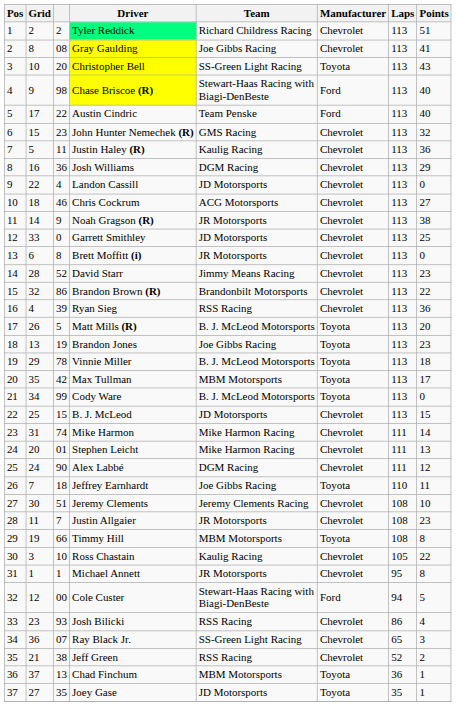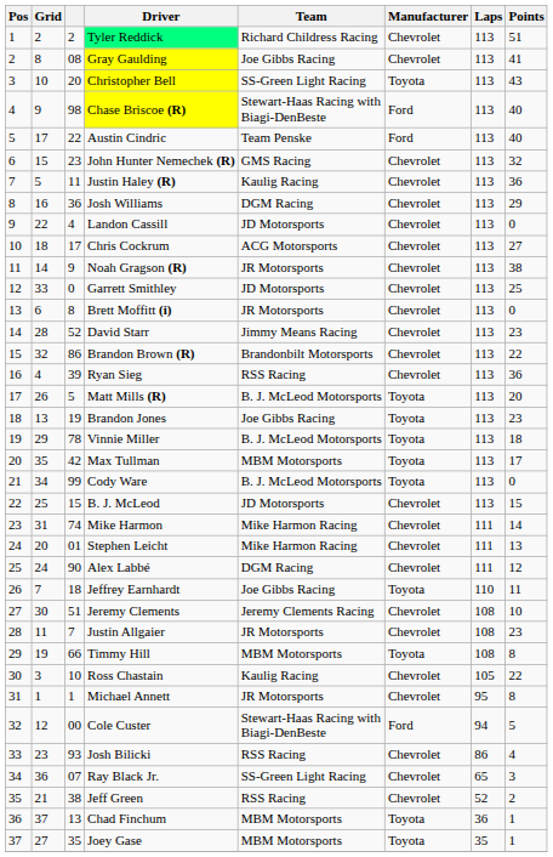 <table class="wikitable" style="font-size:98%">
 <tr>
 <th>Pos</th>
 <th>Grid</th>
 <th></th>
 <th>Driver</th>
 <th>Team</th>
 <th>Manufacturer</th>
 <th>Laps</th>
 <th>Points</th>
 </tr>
 <tr>
 <td>1</td>
 <td>2</td>
 <td>2</td>
 <td style="text-align:left;background:#00FF7F">Tyler Reddick</td>
 <td>Richard Childress Racing</td>
 <td>Chevrolet</td>
 <td>113</td>
 <td>51</td>
 </tr>
 <tr>
 <td>2</td>
 <td>8</td>
 <td>08</td>
 <td style="text-align:left;background:#FFFF00">Gray Gaulding</td>
 <td>Joe Gibbs Racing</td>
 <td>Chevrolet</td>
 <td>113</td>
 <td>41</td>
 </tr>
 <tr>
 <td>3</td>
 <td>10</td>
 <td>20</td>
 <td style="text-align:left;background:#FFFF00">Christopher Bell</td>
 <td>SS-Green Light Racing</td>
 <td>Toyota</td>
 <td>113</td>
 <td>43</td>
 </tr>
 <tr>
 <td>4</td>
 <td>9</td>
 <td>98</td>
 <td style="text-align:left;background:#FFFF00">Chase Briscoe <strong>(R)</strong></td>
 <td>Stewart-Haas Racing with<br>Biagi-DenBeste</td>
 <td>Ford</td>
 <td>113</td>
 <td>40</td>
 </tr>
 <tr>
 <td>5</td>
 <td>17</td>
 <td>22</td>
 <td>Austin Cindric</td>
 <td>Team Penske</td>
 <td>Ford</td>
 <td>113</td>
 <td>40</td>
 </tr>
 <tr>
 <td>6</td>
 <td>15</td>
 <td>23</td>
 <td>John Hunter Nemechek <strong>(R)</strong></td>
 <td>GMS Racing</td>
 <td>Chevrolet</td>
 <td>113</td>
 <td>32</td>
 </tr>
 <tr>
 <td>7</td>
 <td>5</td>
 <td>11</td>
 <td>Justin Haley <strong>(R)</strong></td>
 <td>Kaulig Racing</td>
 <td>Chevrolet</td>
 <td>113</td>
 <td>36</td>
 </tr>
 <tr>
 <td>8</td>
 <td>16</td>
 <td>36</td>
 <td>Josh Williams</td>
 <td>DGM Racing</td>
 <td>Chevrolet</td>
 <td>113</td>
 <td>29</td>
 </tr>
 <tr>
 <td>9</td>
 <td>22</td>
 <td>4</td>
 <td>Landon Cassill</td>
 <td>JD Motorsports</td>
 <td>Chevrolet</td>
 <td>113</td>
 <td>0</td>
 </tr>
 <tr>
 <td>10</td>
 <td>18</td>
-<td>46</td>
+<td>17</td>
 <td>Chris Cockrum</td>
 <td>ACG Motorsports</td>
 <td>Chevrolet</td>
 <td>113</td>
 <td>27</td>
 </tr>
 <tr>
 <td>11</td>
 <td>14</td>
 <td>9</td>
 <td>Noah Gragson <strong>(R)</strong></td>
 <td>JR Motorsports</td>
 <td>Chevrolet</td>
 <td>113</td>
 <td>38</td>
 </tr>
 <tr>
 <td>12</td>
 <td>33</td>
 <td>0</td>
 <td>Garrett Smithley</td>
 <td>JD Motorsports</td>
 <td>Chevrolet</td>
 <td>113</td>
 <td>25</td>
 </tr>
 <tr>
 <td>13</td>
 <td>6</td>
 <td>8</td>
 <td>Brett Moffitt <strong>(i)</strong></td>
 <td>JR Motorsports</td>
 <td>Chevrolet</td>
 <td>113</td>
 <td>0</td>
 </tr>
 <tr>
 <td>14</td>
 <td>28</td>
 <td>52</td>
 <td>David Starr</td>
 <td>Jimmy Means Racing</td>
 <td>Chevrolet</td>
 <td>113</td>
 <td>23</td>
 </tr>
 <tr>
 <td>15</td>
 <td>32</td>
 <td>86</td>
 <td>Brandon Brown <strong>(R)</strong></td>
 <td>Brandonbilt Motorsports</td>
 <td>Chevrolet</td>
 <td>113</td>
 <td>22</td>
 </tr>
 <tr>
 <td>16</td>
 <td>4</td>
 <td>39</td>
 <td>Ryan Sieg</td>
 <td>RSS Racing</td>
 <td>Chevrolet</td>
 <td>113</td>
 <td>36</td>
 </tr>
 <tr>
 <td>17</td>
 <td>26</td>
 <td>5</td>
 <td>Matt Mills <strong>(R)</strong></td>
 <td>B. J. McLeod Motorsports</td>
 <td>Toyota</td>
 <td>113</td>
 <td>20</td>
 </tr>
 <tr>
 <td>18</td>
 <td>13</td>
 <td>19</td>
 <td>Brandon Jones</td>
 <td>Joe Gibbs Racing</td>
 <td>Toyota</td>
 <td>113</td>
 <td>23</td>
 </tr>
 <tr>
 <td>19</td>
 <td>29</td>
 <td>78</td>
 <td>Vinnie Miller</td>
 <td>B. J. McLeod Motorsports</td>
 <td>Toyota</td>
 <td>113</td>
 <td>18</td>
 </tr>
 <tr>
 <td>20</td>
 <td>35</td>
 <td>42</td>
 <td>Max Tullman</td>
 <td>MBM Motorsports</td>
 <td>Toyota</td>
 <td>113</td>
 <td>17</td>
 </tr>
 <tr>
 <td>21</td>
 <td>34</td>
 <td>99</td>
 <td>Cody Ware</td>
 <td>B. J. McLeod Motorsports</td>
 <td>Toyota</td>
 <td>113</td>
 <td>0</td>
 </tr>
 <tr>
 <td>22</td>
 <td>25</td>
 <td>15</td>
 <td>B. J. McLeod</td>
 <td>JD Motorsports</td>
 <td>Chevrolet</td>
 <td>113</td>
 <td>15</td>
 </tr>
 <tr>
 <td>23</td>
 <td>31</td>
 <td>74</td>
 <td>Mike Harmon</td>
 <td>Mike Harmon Racing</td>
 <td>Chevrolet</td>
 <td>111</td>
 <td>14</td>
 </tr>
 <tr>
 <td>24</td>
 <td>20</td>
 <td>01</td>
 <td>Stephen Leicht</td>
 <td>Mike Harmon Racing</td>
 <td>Chevrolet</td>
 <td>111</td>
 <td>13</td>
 </tr>
 <tr>
 <td>25</td>
 <td>24</td>
 <td>90</td>
 <td>Alex Labbé</td>
 <td>DGM Racing</td>
 <td>Chevrolet</td>
 <td>111</td>
 <td>12</td>
 </tr>
 <tr>
 <td>26</td>
 <td>7</td>
 <td>18</td>
 <td>Jeffrey Earnhardt</td>
 <td>Joe Gibbs Racing</td>
 <td>Toyota</td>
 <td>110</td>
 <td>11</td>
 </tr>
 <tr>
 <td>27</td>
 <td>30</td>
 <td>51</td>
 <td>Jeremy Clements</td>
 <td>Jeremy Clements Racing</td>
 <td>Chevrolet</td>
 <td>108</td>
 <td>10</td>
 </tr>
 <tr>
 <td>28</td>
 <td>11</td>
 <td>7</td>
 <td>Justin Allgaier</td>
 <td>JR Motorsports</td>
 <td>Chevrolet</td>
 <td>108</td>
 <td>23</td>
 </tr>
 <tr>
 <td>29</td>
 <td>19</td>
 <td>66</td>
 <td>Timmy Hill</td>
 <td>MBM Motorsports</td>
 <td>Toyota</td>
 <td>108</td>
 <td>8</td>
 </tr>
 <tr>
 <td>30</td>
 <td>3</td>
 <td>10</td>
 <td>Ross Chastain</td>
 <td>Kaulig Racing</td>
 <td>Chevrolet</td>
 <td>105</td>
 <td>22</td>
 </tr>
 <tr>
 <td>31</td>
 <td>1</td>
 <td>1</td>
 <td>Michael Annett</td>
 <td>JR Motorsports</td>
 <td>Chevrolet</td>
 <td>95</td>
 <td>8</td>
 </tr>
 <tr>
 <td>32</td>
 <td>12</td>
 <td>00</td>
 <td>Cole Custer</td>
 <td>Stewart-Haas Racing with<br>Biagi-DenBeste</td>
 <td>Ford</td>
 <td>94</td>
 <td>5</td>
 </tr>
 <tr>
 <td>33</td>
 <td>23</td>
 <td>93</td>
 <td>Josh Bilicki</td>
 <td>RSS Racing</td>
 <td>Chevrolet</td>
 <td>86</td>
 <td>4</td>
 </tr>
 <tr>
 <td>34</td>
 <td>36</td>
 <td>07</td>
 <td>Ray Black Jr.</td>
 <td>SS-Green Light Racing</td>
 <td>Chevrolet</td>
 <td>65</td>
 <td>3</td>
 </tr>
 <tr>
 <td>35</td>
 <td>21</td>
 <td>38</td>
 <td>Jeff Green</td>
 <td>RSS Racing</td>
 <td>Chevrolet</td>
 <td>52</td>
 <td>2</td>
 </tr>
 <tr>
 <td>36</td>
 <td>37</td>
 <td>13</td>
 <td>Chad Finchum</td>
 <td>MBM Motorsports</td>
 <td>Toyota</td>
 <td>36</td>
 <td>1</td>
 </tr>
 <tr>
 <td>37</td>
 <td>27</td>
 <td>35</td>
 <td>Joey Gase</td>
-<td>JD Motorsports</td>
+<td>MBM Motorsports</td>
 <td>Toyota</td>
 <td>35</td>
 <td>1</td>
 </tr>
 <tr>
 </tr>
 </table>
